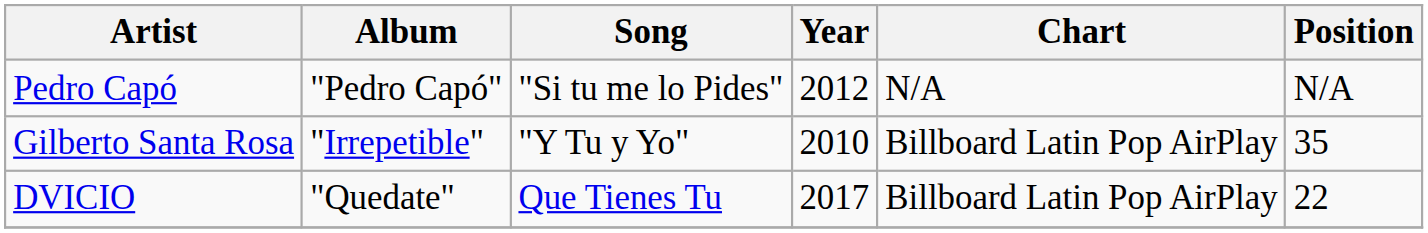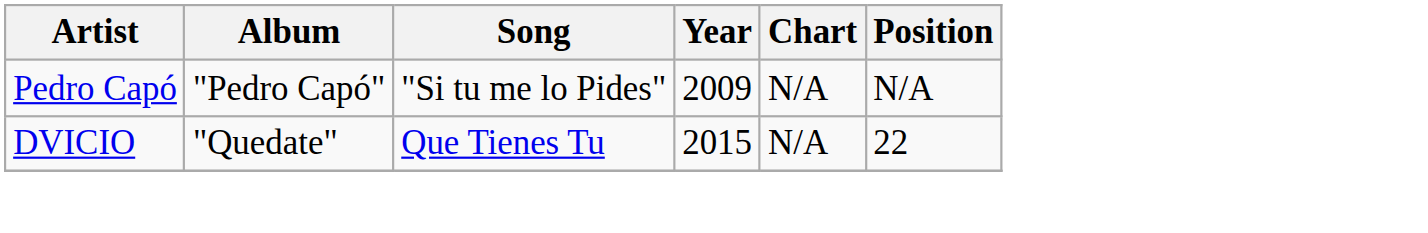 <table class="wikitable">
 <tr>
 <th>Artist</th>
 <th>Album</th>
 <th>Song</th>
 <th>Year</th>
 <th>Chart</th>
 <th>Position</th>
 </tr>
 <tr>
 <td><a href='#'>Pedro Capó</a></td>
 <td>"Pedro Capó"</td>
 <td>"Si tu me lo Pides"</td>
-<td>2012</td>
+<td>2009</td>
 <td>N/A</td>
 <td>N/A</td>
-</tr>
-<tr>
-<td><a href='#'>Gilberto Santa Rosa</a></td>
-<td>"<a href='#'>Irrepetible</a>"</td>
-<td>"Y Tu y Yo" </td>
-<td>2010</td>
-<td>Billboard Latin Pop AirPlay</td>
-<td>35</td>
 </tr>
 <tr>
 <td><a href='#'>DVICIO</a></td>
 <td>"Quedate"</td>
 <td><a href='#'>Que Tienes Tu</a></td>
-<td>2017</td>
-<td>Billboard Latin Pop AirPlay</td>
+<td>2015</td>
+<td>N/A</td>
 <td>22</td>
 </tr>
 <tr>
 </tr>
 </table>
